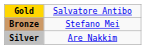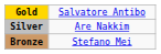 <table class="wikitable" style="text-align:center; " width="35%">
 <tr>
 <td bgcolor="gold"><strong>Gold</strong></td>
 <td><a href='#'>Salvatore Antibo</a><br>  <small><em></em></small></td>
 </tr>
 <tr>
+<td bgcolor="silver"><strong>Silver</strong></td>
+<td><a href='#'>Are Nakkim</a><br>  <small><em></em></small></td>
+</tr>
+<tr>
 <td bgcolor="CC9966"><strong>Bronze</strong></td>
 <td><a href='#'>Stefano Mei</a><br>  <small><em></em></small></td>
 </tr>
-<tr>
-<td bgcolor="silver"><strong>Silver</strong></td>
-<td><a href='#'>Are Nakkim</a><br>  <small><em></em></small></td>
-</tr>
 </table>
